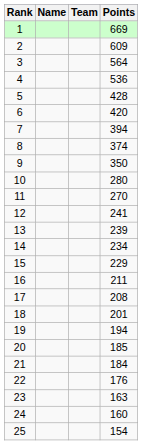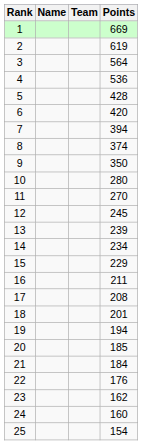 <table class="wikitable">
 <tr style="background:#ccf;">
 <th>Rank</th>
 <th>Name</th>
 <th>Team</th>
 <th>Points</th>
 </tr>
 <tr style="background:#ccffcc;">
 <td align=center>1</td>
 <td></td>
 <td></td>
 <td align=center>669</td>
 </tr>
 <tr>
 <td align=center>2</td>
 <td></td>
 <td></td>
-<td align=center>609</td>
+<td align=center>619</td>
 </tr>
 <tr>
 <td align=center>3</td>
 <td></td>
 <td></td>
 <td align=center>564</td>
 </tr>
 <tr>
 <td align=center>4</td>
 <td></td>
 <td></td>
 <td align=center>536</td>
 </tr>
 <tr>
 <td align=center>5</td>
 <td></td>
 <td></td>
 <td align=center>428</td>
 </tr>
 <tr>
 <td align=center>6</td>
 <td></td>
 <td></td>
 <td align=center>420</td>
 </tr>
 <tr>
 <td align=center>7</td>
 <td></td>
 <td></td>
 <td align=center>394</td>
 </tr>
 <tr>
 <td align=center>8</td>
 <td></td>
 <td></td>
 <td align=center>374</td>
 </tr>
 <tr>
 <td align=center>9</td>
 <td></td>
 <td></td>
 <td align=center>350</td>
 </tr>
 <tr>
 <td align=center>10</td>
 <td></td>
 <td></td>
 <td align=center>280</td>
 </tr>
 <tr>
 <td align=center>11</td>
 <td></td>
 <td></td>
 <td align=center>270</td>
 </tr>
 <tr>
 <td align=center>12</td>
 <td></td>
 <td></td>
-<td align=center>241</td>
+<td align=center>245</td>
 </tr>
 <tr>
 <td align=center>13</td>
 <td></td>
 <td></td>
 <td align=center>239</td>
 </tr>
 <tr>
 <td align=center>14</td>
 <td></td>
 <td></td>
 <td align=center>234</td>
 </tr>
 <tr>
 <td align=center>15</td>
 <td></td>
 <td></td>
 <td align=center>229</td>
 </tr>
 <tr>
 <td align=center>16</td>
 <td></td>
 <td></td>
 <td align=center>211</td>
 </tr>
 <tr>
 <td align=center>17</td>
 <td></td>
 <td></td>
 <td align=center>208</td>
 </tr>
 <tr>
 <td align=center>18</td>
 <td></td>
 <td></td>
 <td align=center>201</td>
 </tr>
 <tr>
 <td align=center>19</td>
 <td></td>
 <td></td>
 <td align=center>194</td>
 </tr>
 <tr>
 <td align=center>20</td>
 <td></td>
 <td></td>
 <td align=center>185</td>
 </tr>
 <tr>
 <td align=center>21</td>
 <td></td>
 <td></td>
 <td align=center>184</td>
 </tr>
 <tr>
 <td align=center>22</td>
 <td></td>
 <td></td>
 <td align=center>176</td>
 </tr>
 <tr>
 <td align=center>23</td>
 <td></td>
 <td></td>
-<td align=center>163</td>
+<td align=center>162</td>
 </tr>
 <tr>
 <td align=center>24</td>
 <td></td>
 <td></td>
 <td align=center>160</td>
 </tr>
 <tr>
 <td align=center>25</td>
 <td></td>
 <td></td>
 <td align=center>154</td>
 </tr>
 </table>
